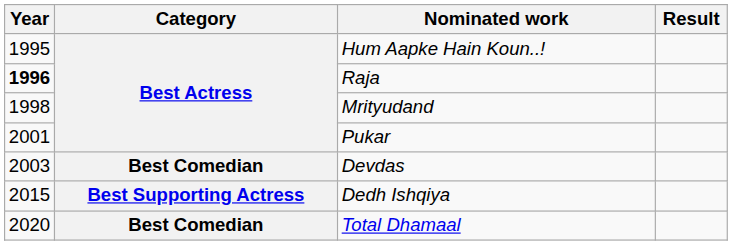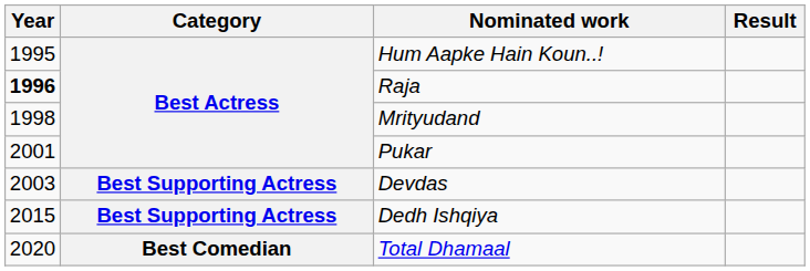 <table class="wikitable sortable plainrowheaders" style="width:100%;">
 <tr>
 <th scope="col" style="width:5%;">Year</th>
 <th scope="col" style="width:40%;">Category</th>
 <th scope="col" style="width:45%;">Nominated work</th>
 <th scope="col" style="width:10%;">Result</th>
 </tr>
 <tr>
 <td>1995</td>
 <th scope="row" rowspan="4"><a href='#'>Best Actress</a></th>
 <td><em>Hum Aapke Hain Koun..!</em></td>
 <td></td>
 </tr>
 <tr>
 <td><strong>1996</strong></td>
 <td><em>Raja</em></td>
 <td></td>
 </tr>
 <tr>
 <td>1998</td>
 <td><em>Mrityudand</em></td>
 <td></td>
 </tr>
 <tr>
 <td>2001</td>
 <td><em>Pukar</em></td>
 <td></td>
 </tr>
 <tr>
 <td>2003</td>
-<th scope="row">Best Comedian</th>
+<th scope="row"><a href='#'>Best Supporting Actress</a></th>
 <td><em>Devdas</em></td>
 <td></td>
 </tr>
 <tr>
 <td>2015</td>
 <th scope="row"><a href='#'>Best Supporting Actress</a></th>
 <td><em>Dedh Ishqiya</em></td>
 <td></td>
 </tr>
 <tr>
 <td>2020</td>
 <th scope="row">Best Comedian</th>
 <td><em><a href='#'>Total Dhamaal</a></em></td>
 <td></td>
 </tr>
 </table>
